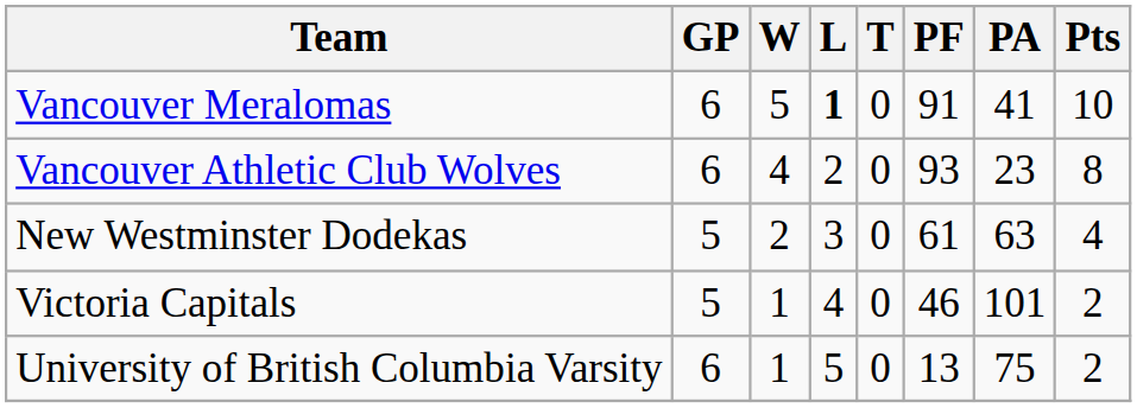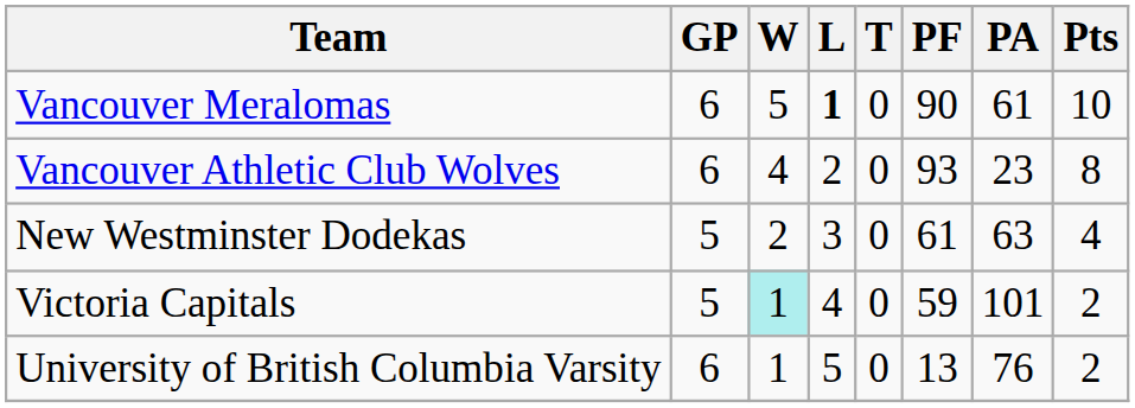 <table class="wikitable">
 <tr>
 <th>Team</th>
 <th>GP</th>
 <th>W</th>
 <th>L</th>
 <th>T</th>
 <th>PF</th>
 <th>PA</th>
 <th>Pts</th>
 </tr>
 <tr align="center">
 <td align="left"><a href='#'>Vancouver Meralomas</a></td>
 <td>6</td>
 <td>5</td>
 <td><strong>1</strong></td>
 <td>0</td>
-<td>91</td>
-<td>41</td>
+<td>90</td>
+<td>61</td>
 <td>10</td>
 </tr>
 <tr align="center">
 <td align="left"><a href='#'>Vancouver Athletic Club Wolves</a></td>
 <td>6</td>
 <td>4</td>
 <td>2</td>
 <td>0</td>
 <td>93</td>
 <td>23</td>
 <td>8</td>
 </tr>
 <tr align="center">
 <td align="left">New Westminster Dodekas</td>
 <td>5</td>
 <td>2</td>
 <td>3</td>
 <td>0</td>
 <td>61</td>
 <td>63</td>
 <td>4</td>
 </tr>
 <tr align="center">
 <td align="left">Victoria Capitals</td>
 <td>5</td>
-<td>1</td>
+<td style="background: paleturquoise;">1</td>
 <td>4</td>
 <td>0</td>
-<td>46</td>
+<td>59</td>
 <td>101</td>
 <td>2</td>
 </tr>
 <tr align="center">
 <td align="left">University of British Columbia Varsity</td>
 <td>6</td>
 <td>1</td>
 <td>5</td>
 <td>0</td>
 <td>13</td>
-<td>75</td>
+<td>76</td>
 <td>2</td>
 </tr>
 <tr align="center">
 </tr>
 </table>
